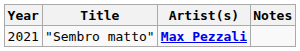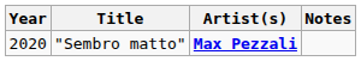 <table class="wikitable plainrowheaders sortable">
 <tr>
 <th scope="col">Year</th>
 <th scope="col">Title</th>
 <th scope="col">Artist(s)</th>
 <th scope="col" class="unsortable">Notes</th>
 </tr>
 <tr>
-<td>2021</td>
+<td>2020</td>
 <td>"Sembro matto"</td>
 <td><strong><a href='#'>Max Pezzali</a></strong></td>
 <td></td>
 </tr>
 </table>
